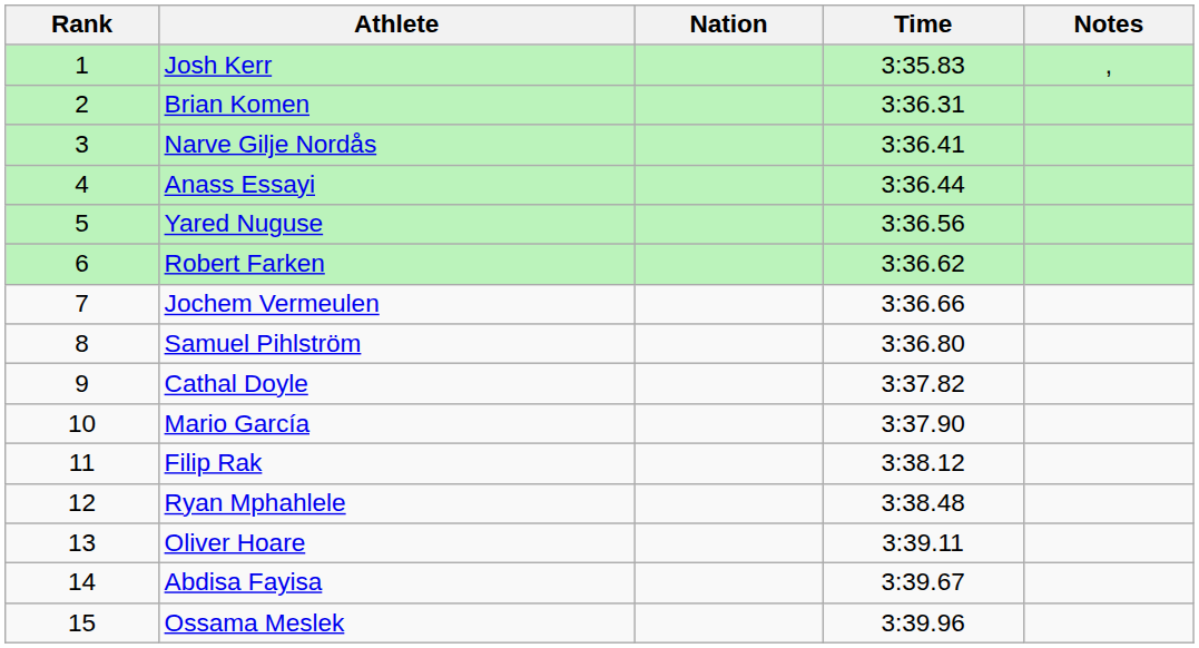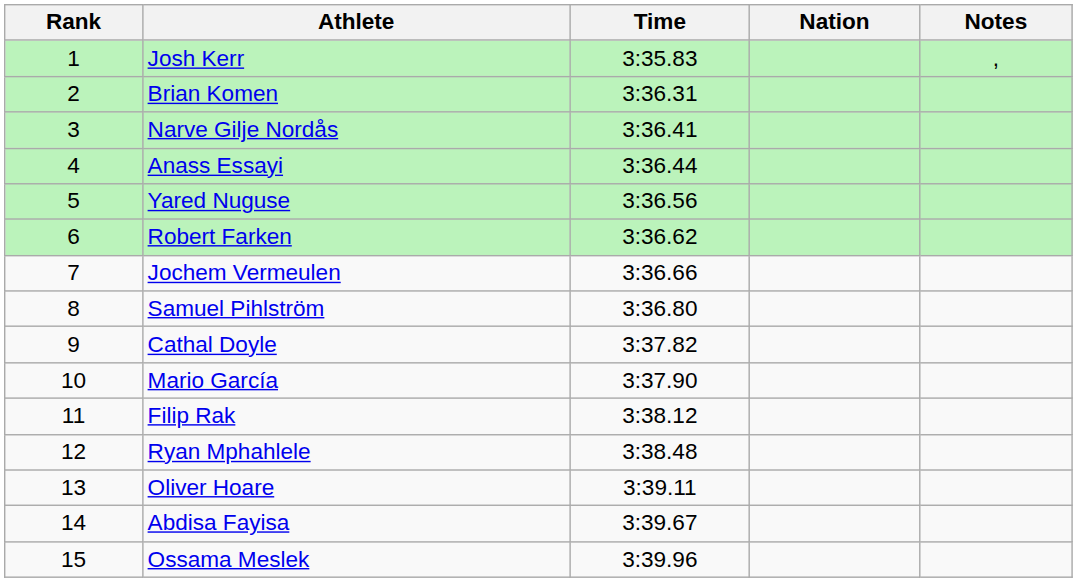 <table class="wikitable sortable" style="text-align:center;width: 60%;">
 <tr>
 <th>Rank</th>
 <th>Athlete</th>
+<th>Time</th>
 <th>Nation</th>
-<th>Time</th>
 <th>Notes</th>
 </tr>
 <tr bgcolor=#bbf3bb>
 <td>1</td>
 <td align="left"><a href='#'>Josh Kerr</a></td>
+<td>3:35.83</td>
 <td align="left"></td>
-<td>3:35.83</td>
 <td>, </td>
 </tr>
 <tr bgcolor=#bbf3bb>
 <td>2</td>
 <td align="left"><a href='#'>Brian Komen</a></td>
+<td>3:36.31</td>
 <td align="left"></td>
-<td>3:36.31</td>
 <td></td>
 </tr>
 <tr bgcolor=#bbf3bb>
 <td>3</td>
 <td align="left"><a href='#'>Narve Gilje Nordås</a></td>
+<td>3:36.41</td>
 <td align="left"></td>
-<td>3:36.41</td>
 <td></td>
 </tr>
 <tr bgcolor=#bbf3bb>
 <td>4</td>
 <td align="left"><a href='#'>Anass Essayi</a></td>
+<td>3:36.44</td>
 <td align="left"></td>
-<td>3:36.44</td>
 <td></td>
 </tr>
 <tr bgcolor=#bbf3bb>
 <td>5</td>
 <td align="left"><a href='#'>Yared Nuguse</a></td>
+<td>3:36.56</td>
 <td align="left"></td>
-<td>3:36.56</td>
 <td></td>
 </tr>
 <tr bgcolor=#bbf3bb>
 <td>6</td>
 <td align="left"><a href='#'>Robert Farken</a></td>
+<td>3:36.62</td>
 <td align="left"></td>
-<td>3:36.62</td>
 <td></td>
 </tr>
 <tr>
 <td>7</td>
 <td align="left"><a href='#'>Jochem Vermeulen</a></td>
+<td>3:36.66</td>
 <td align="left"></td>
-<td>3:36.66</td>
 <td></td>
 </tr>
 <tr>
 <td>8</td>
 <td align="left"><a href='#'>Samuel Pihlström</a></td>
+<td>3:36.80</td>
 <td align="left"></td>
-<td>3:36.80</td>
 <td></td>
 </tr>
 <tr>
 <td>9</td>
 <td align="left"><a href='#'>Cathal Doyle</a></td>
+<td>3:37.82</td>
 <td align="left"></td>
-<td>3:37.82</td>
 <td></td>
 </tr>
 <tr>
 <td>10</td>
 <td align="left"><a href='#'>Mario García</a></td>
+<td>3:37.90</td>
 <td align="left"></td>
-<td>3:37.90</td>
 <td></td>
 </tr>
 <tr>
 <td>11</td>
 <td align="left"><a href='#'>Filip Rak</a></td>
+<td>3:38.12</td>
 <td align="left"></td>
-<td>3:38.12</td>
 <td></td>
 </tr>
 <tr>
 <td>12</td>
 <td align="left"><a href='#'>Ryan Mphahlele</a></td>
+<td>3:38.48</td>
 <td align="left"></td>
-<td>3:38.48</td>
 <td></td>
 </tr>
 <tr>
 <td>13</td>
 <td align="left"><a href='#'>Oliver Hoare</a></td>
+<td>3:39.11</td>
 <td align="left"></td>
-<td>3:39.11</td>
 <td></td>
 </tr>
 <tr>
 <td>14</td>
 <td align="left"><a href='#'>Abdisa Fayisa</a></td>
+<td>3:39.67</td>
 <td align="left"></td>
-<td>3:39.67</td>
 <td></td>
 </tr>
 <tr>
 <td>15</td>
 <td align="left"><a href='#'>Ossama Meslek</a></td>
+<td>3:39.96</td>
 <td align="left"></td>
-<td>3:39.96</td>
 <td></td>
 </tr>
 </table>
